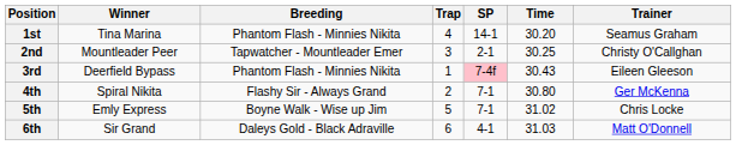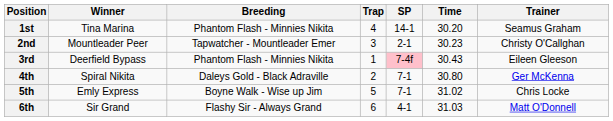 <table class="wikitable" style="text-align: center">
 <tr>
 <th width=30>Position</th>
 <th width=180>Winner</th>
 <th width=300>Breeding</th>
 <th width=30>Trap</th>
 <th width=50>SP</th>
 <th width=80>Time</th>
 <th width=200>Trainer</th>
 </tr>
 <tr>
 <th>1st</th>
 <td>Tina Marina</td>
 <td>Phantom Flash - Minnies Nikita</td>
 <td>4</td>
 <td>14-1</td>
 <td>30.20</td>
 <td>Seamus Graham</td>
 </tr>
 <tr>
 <th>2nd</th>
 <td>Mountleader Peer</td>
 <td>Tapwatcher - Mountleader Emer</td>
 <td>3</td>
 <td>2-1</td>
-<td>30.25</td>
+<td>30.23</td>
 <td>Christy O'Callghan</td>
 </tr>
 <tr>
 <th>3rd</th>
 <td>Deerfield Bypass</td>
 <td>Phantom Flash - Minnies Nikita</td>
 <td>1</td>
 <td style="background: pink;">7-4f</td>
 <td>30.43</td>
 <td>Eileen Gleeson</td>
 </tr>
 <tr>
 <th>4th</th>
 <td>Spiral Nikita</td>
-<td>Flashy Sir - Always Grand</td>
+<td>Daleys Gold - Black Adraville</td>
 <td>2</td>
 <td>7-1</td>
 <td>30.80</td>
 <td><a href='#'>Ger McKenna</a></td>
 </tr>
 <tr>
 <th>5th</th>
 <td>Emly Express</td>
 <td>Boyne Walk - Wise up Jim</td>
 <td>5</td>
 <td>7-1</td>
 <td>31.02</td>
 <td>Chris Locke</td>
 </tr>
 <tr>
 <th>6th</th>
 <td>Sir Grand</td>
-<td>Daleys Gold - Black Adraville</td>
+<td>Flashy Sir - Always Grand</td>
 <td>6</td>
 <td>4-1</td>
 <td>31.03</td>
 <td><a href='#'>Matt O'Donnell</a></td>
 </tr>
 </table>
